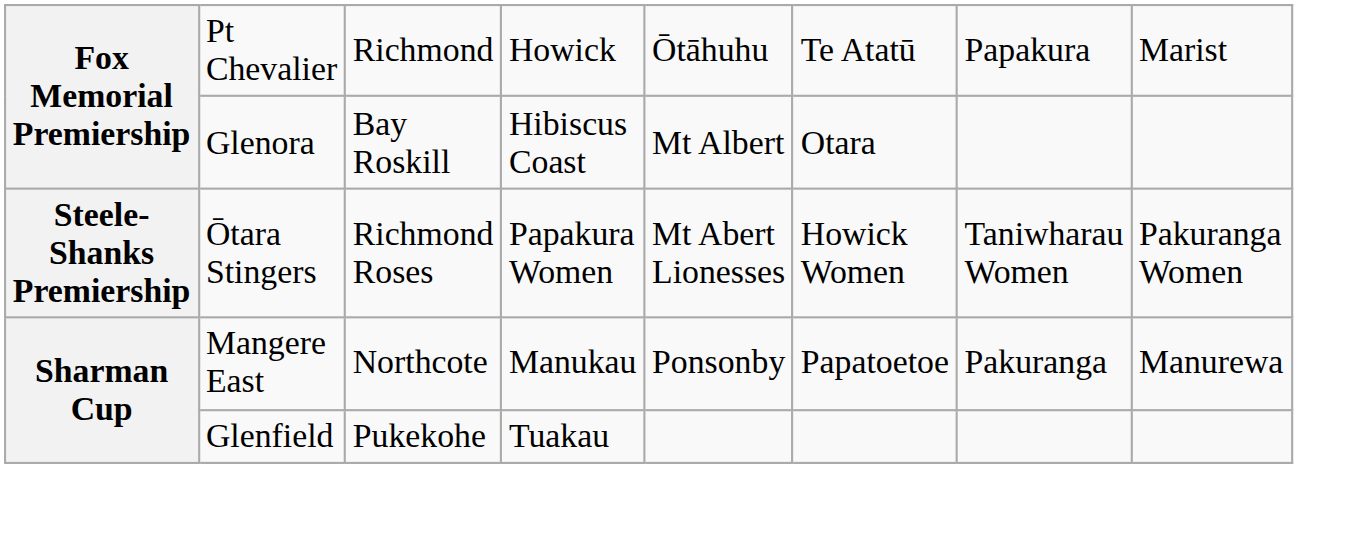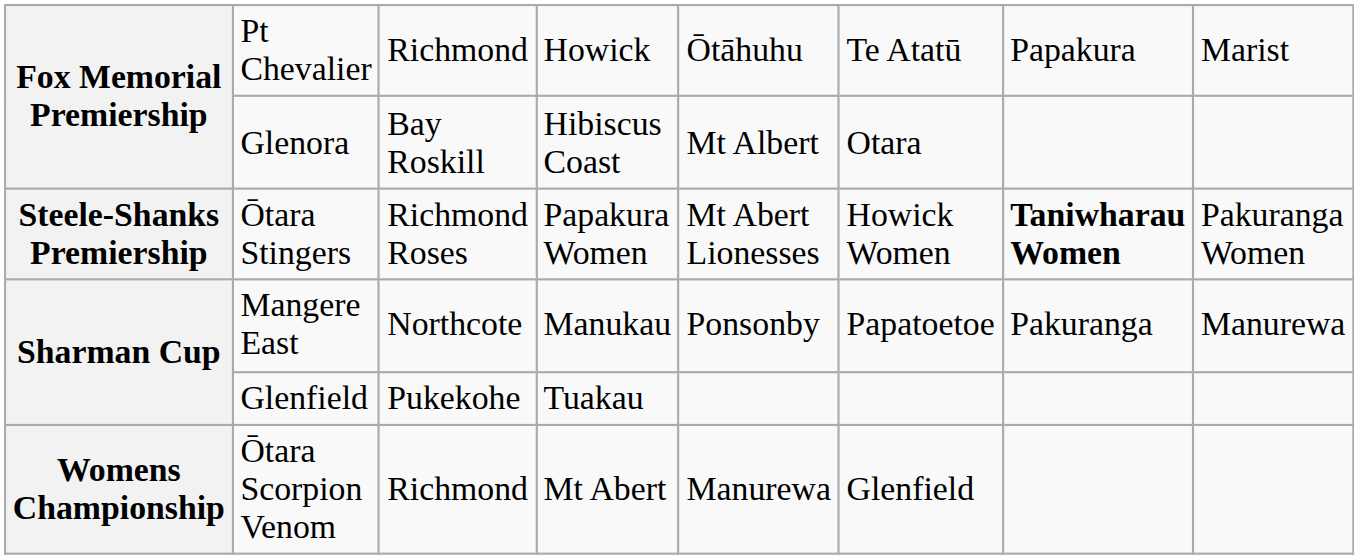 <table class="wikitable">
 <tr>
 <th rowspan="2">Fox Memorial Premiership</th>
 <td>Pt Chevalier</td>
 <td>Richmond</td>
 <td>Howick</td>
 <td>Ōtāhuhu</td>
 <td>Te Atatū</td>
 <td>Papakura</td>
 <td>Marist</td>
 </tr>
 <tr>
 <td>Glenora</td>
 <td>Bay Roskill</td>
 <td>Hibiscus Coast</td>
 <td>Mt Albert</td>
 <td>Otara</td>
 <td></td>
 <td></td>
 </tr>
 <tr>
 <th>Steele-Shanks Premiership</th>
 <td>Ōtara Stingers</td>
 <td>Richmond Roses</td>
 <td>Papakura Women</td>
 <td>Mt Abert Lionesses</td>
 <td>Howick Women</td>
-<td>Taniwharau Women</td>
+<td><strong>Taniwharau Women</strong></td>
 <td>Pakuranga Women</td>
 </tr>
 <tr>
 <th rowspan="2">Sharman Cup</th>
 <td>Mangere East</td>
 <td>Northcote</td>
 <td>Manukau</td>
 <td>Ponsonby</td>
 <td>Papatoetoe</td>
 <td>Pakuranga</td>
 <td>Manurewa</td>
 </tr>
 <tr>
 <td>Glenfield</td>
 <td>Pukekohe</td>
 <td>Tuakau</td>
 <td></td>
 <td></td>
 <td></td>
 <td></td>
 </tr>
+<tr>
+<th>Womens Championship</th>
+<td>Ōtara Scorpion Venom</td>
+<td>Richmond</td>
+<td>Mt Abert</td>
+<td>Manurewa</td>
+<td>Glenfield</td>
+<td></td>
+<td></td>
+</tr>
 </table>
